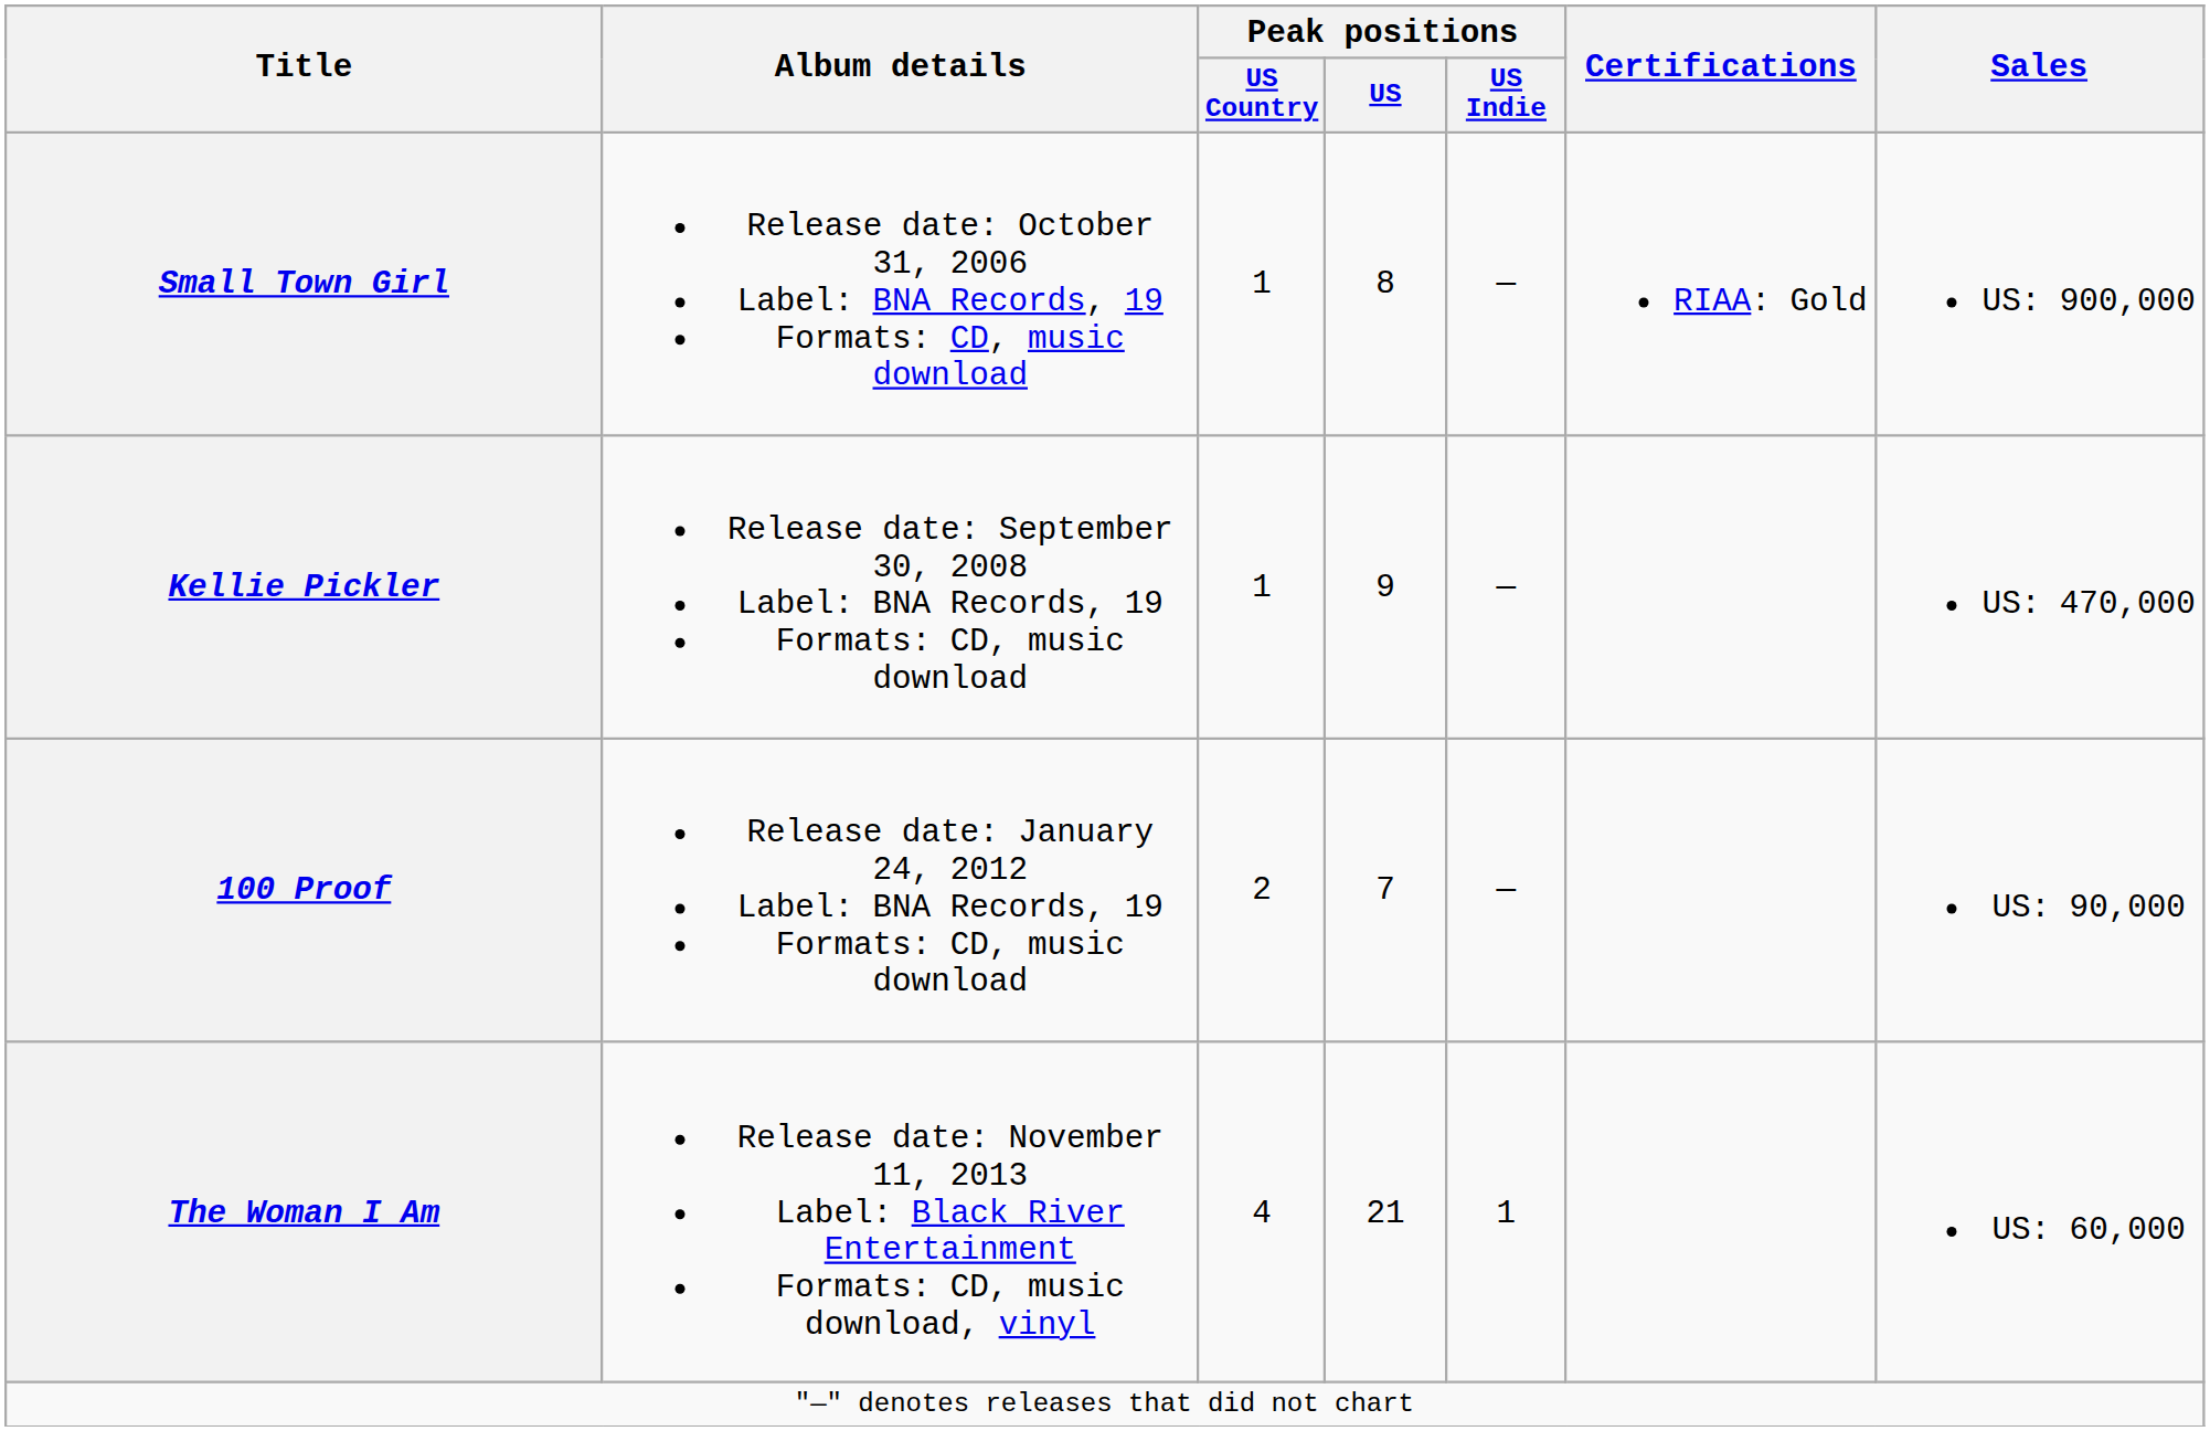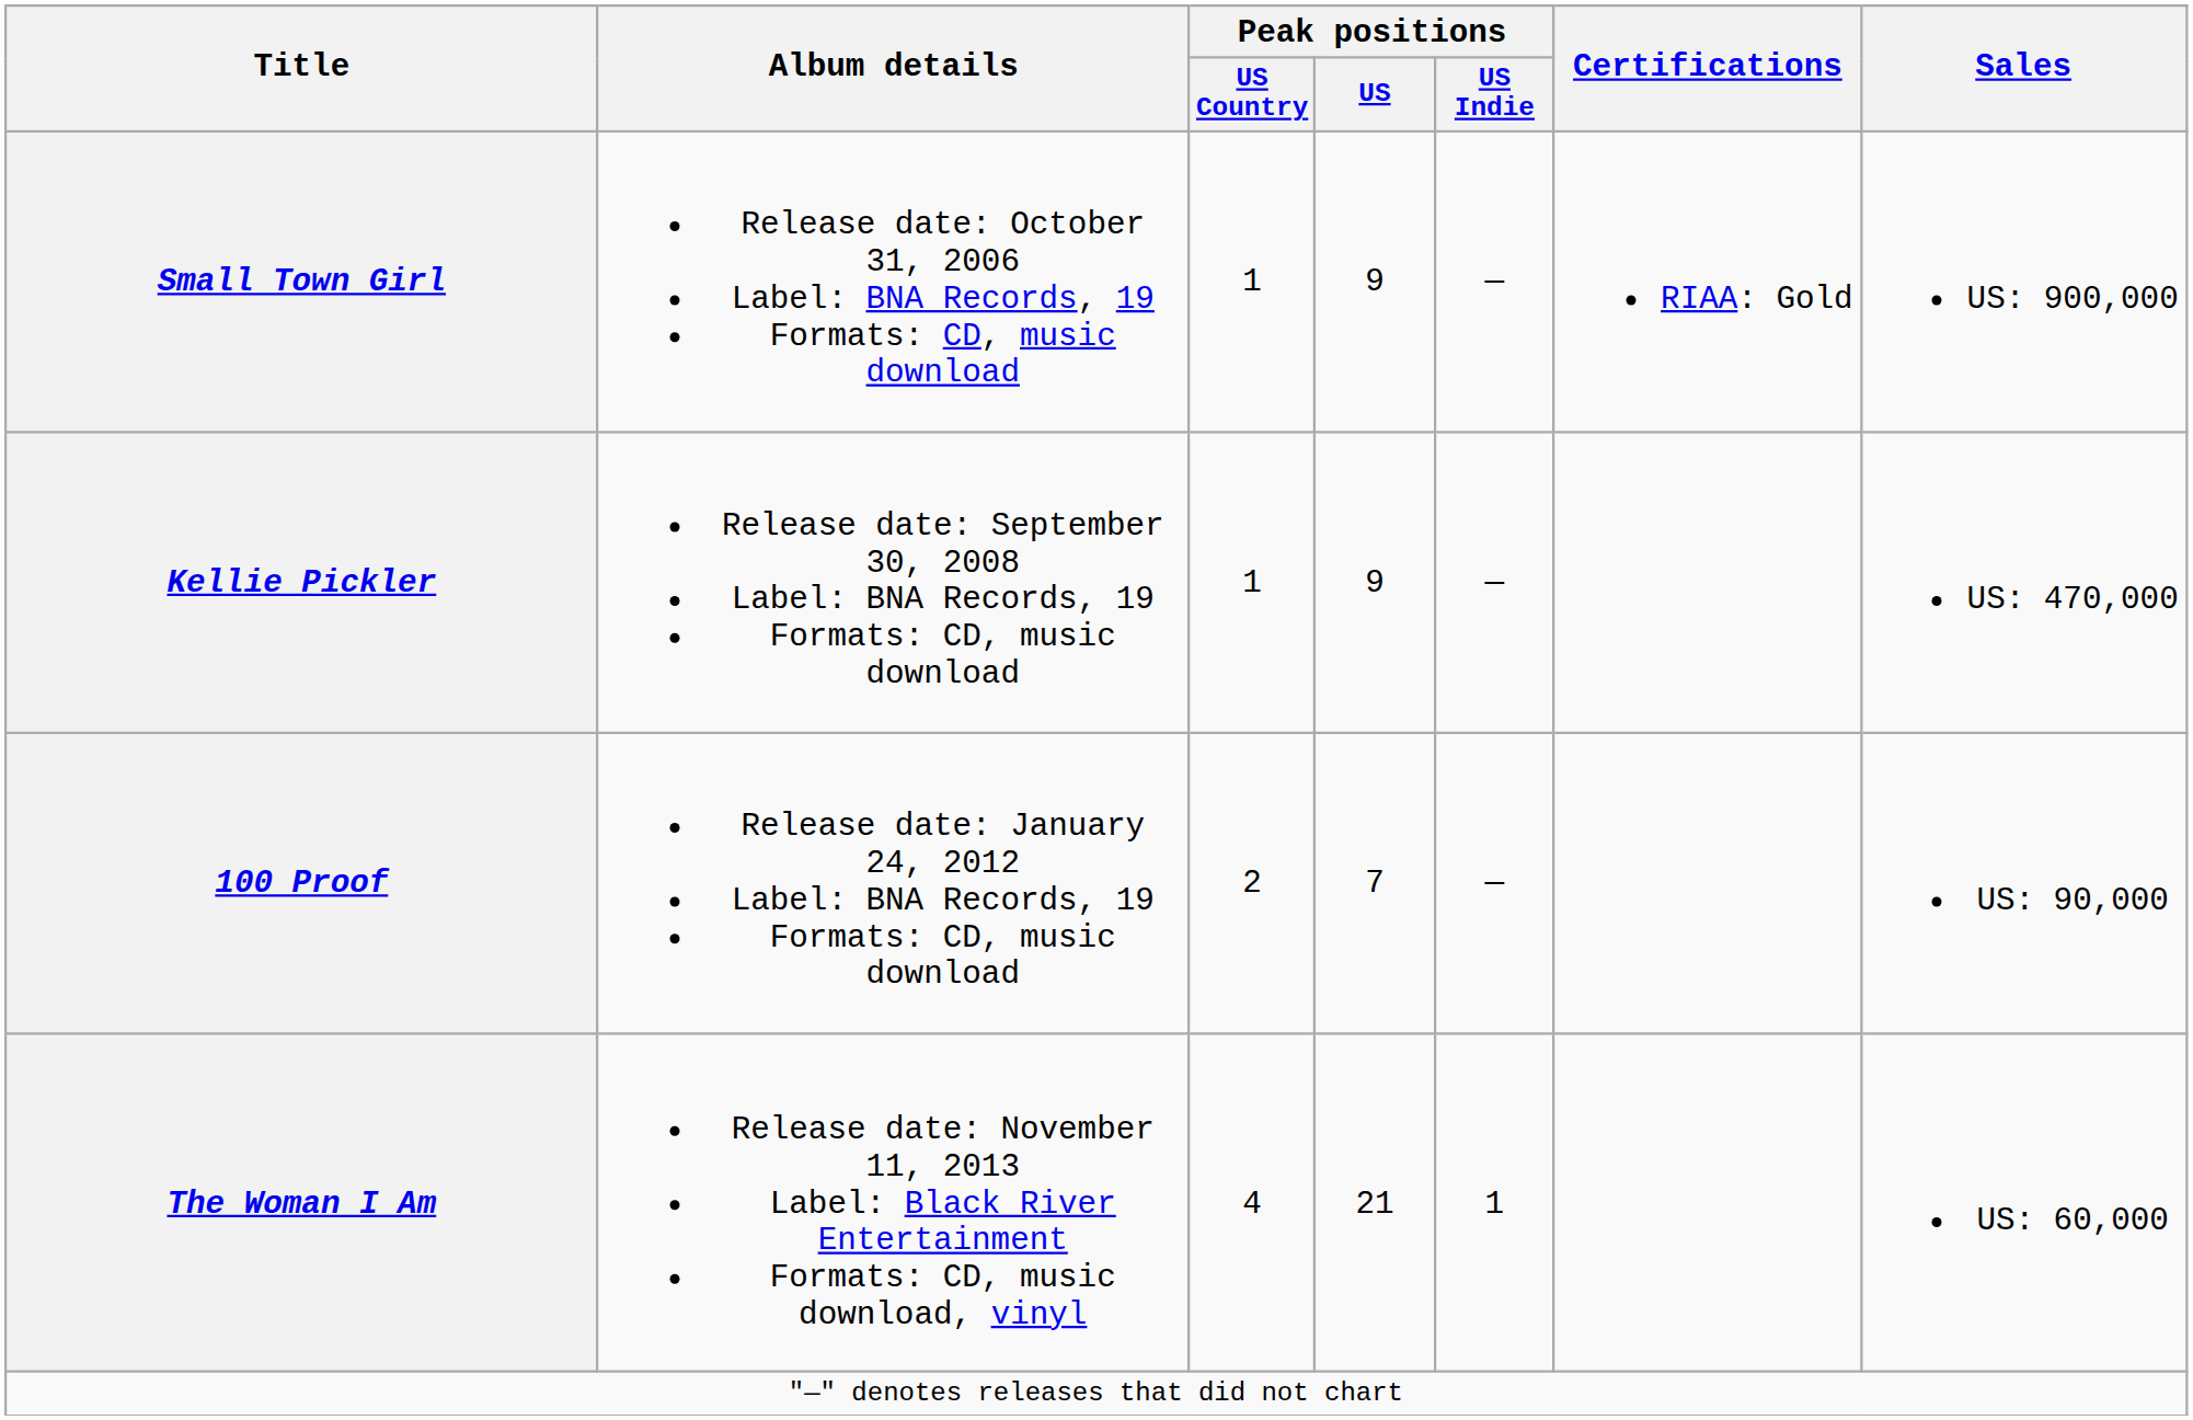 <table class="wikitable plainrowheaders" style="text-align:center;">
 <tr>
 <th rowspan="2" style="width:18em;">Title</th>
 <th rowspan="2" style="width:18em;">Album details</th>
 <th colspan="3">Peak positions</th>
 <th rowspan="2"><a href='#'>Certifications</a></th>
 <th rowspan="2"><a href='#'>Sales</a></th>
 </tr>
 <tr style="font-size:smaller;">
 <th style="width:4em;"><a href='#'>US Country</a><br></th>
 <th style="width:4em;"><a href='#'>US</a><br></th>
 <th style="width:4em;"><a href='#'>US<br>Indie</a><br></th>
 </tr>
 <tr>
 <th scope="row"><em><a href='#'>Small Town Girl</a></em></th>
 <td><br><ul><li>Release date: October 31, 2006</li><li>Label: <a href='#'>BNA Records</a>, <a href='#'>19</a></li><li>Formats: <a href='#'>CD</a>, <a href='#'>music download</a></li></ul></td>
 <td>1</td>
-<td>8</td>
+<td>9</td>
 <td>—</td>
 <td align="left"><br><ul><li><a href='#'>RIAA</a>: Gold</li></ul></td>
 <td align="left"><br><ul><li>US: 900,000</li></ul></td>
 </tr>
 <tr>
 <th scope="row"><em><a href='#'>Kellie Pickler</a></em></th>
 <td><br><ul><li>Release date: September 30, 2008</li><li>Label: BNA Records, 19</li><li>Formats: CD, music download</li></ul></td>
 <td>1</td>
 <td>9</td>
 <td>—</td>
 <td></td>
 <td align="left"><br><ul><li>US: 470,000</li></ul></td>
 </tr>
 <tr>
 <th scope="row"><em><a href='#'>100 Proof</a></em></th>
 <td><br><ul><li>Release date: January 24, 2012</li><li>Label: BNA Records, 19</li><li>Formats: CD, music download</li></ul></td>
 <td>2</td>
 <td>7</td>
 <td>—</td>
 <td></td>
 <td><br><ul><li>US: 90,000</li></ul></td>
 </tr>
 <tr>
 <th scope="row"><em><a href='#'>The Woman I Am</a></em></th>
 <td><br><ul><li>Release date: November 11, 2013</li><li>Label: <a href='#'>Black River Entertainment</a></li><li>Formats: CD, music download, <a href='#'>vinyl</a></li></ul></td>
 <td>4</td>
 <td>21</td>
 <td>1</td>
 <td></td>
 <td><br><ul><li>US: 60,000</li></ul></td>
 </tr>
 <tr>
 <td colspan="7" style="font-size:8pt">"—" denotes releases that did not chart</td>
 </tr>
 <tr>
 </tr>
 </table>
